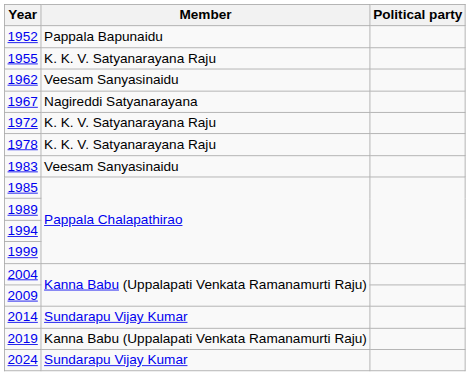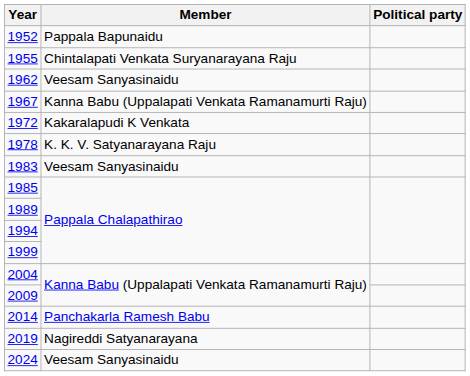 <table class="wikitable sortable">
 <tr>
 <th>Year</th>
 <th>Member</th>
 <th colspan="2">Political party</th>
 </tr>
 <tr>
 <td><a href='#'>1952</a></td>
 <td>Pappala Bapunaidu</td>
 <td></td>
 </tr>
 <tr>
 <td><a href='#'>1955</a></td>
-<td>K. K. V. Satyanarayana Raju</td>
+<td>Chintalapati Venkata Suryanarayana Raju</td>
 <td></td>
 </tr>
 <tr>
 <td><a href='#'>1962</a></td>
 <td>Veesam Sanyasinaidu</td>
 <td></td>
 </tr>
 <tr>
 <td><a href='#'>1967</a></td>
-<td>Nagireddi Satyanarayana</td>
+<td>Kanna Babu (Uppalapati Venkata Ramanamurti Raju)</td>
 <td></td>
 </tr>
 <tr>
 <td><a href='#'>1972</a></td>
-<td>K. K. V. Satyanarayana Raju</td>
+<td>Kakaralapudi K Venkata</td>
 </tr>
 <tr>
 <td><a href='#'>1978</a></td>
 <td>K. K. V. Satyanarayana Raju</td>
 <td></td>
 </tr>
 <tr>
 <td><a href='#'>1983</a></td>
 <td>Veesam Sanyasinaidu</td>
 <td></td>
 </tr>
 <tr>
 <td><a href='#'>1985</a></td>
 <td rowspan=4><a href='#'>Pappala Chalapathirao</a></td>
 </tr>
 <tr>
 <td><a href='#'>1989</a></td>
 </tr>
 <tr>
 <td><a href='#'>1994</a></td>
 </tr>
 <tr>
 <td><a href='#'>1999</a></td>
 </tr>
 <tr>
 <td><a href='#'>2004</a></td>
 <td rowspan=2><a href='#'>Kanna Babu</a> (Uppalapati Venkata Ramanamurti Raju)</td>
 <td></td>
 </tr>
 <tr>
 <td><a href='#'>2009</a></td>
 </tr>
 <tr>
 <td><a href='#'>2014</a></td>
-<td><a href='#'>Sundarapu Vijay Kumar</a></td>
+<td><a href='#'>Panchakarla Ramesh Babu</a></td>
 <td></td>
 </tr>
 <tr>
 <td><a href='#'>2019</a></td>
-<td>Kanna Babu (Uppalapati Venkata Ramanamurti Raju)</td>
+<td>Nagireddi Satyanarayana</td>
 <td></td>
 </tr>
 <tr>
 <td><a href='#'>2024</a></td>
-<td><a href='#'>Sundarapu Vijay Kumar</a></td>
+<td>Veesam Sanyasinaidu</td>
 <td></td>
 </tr>
 </table>
